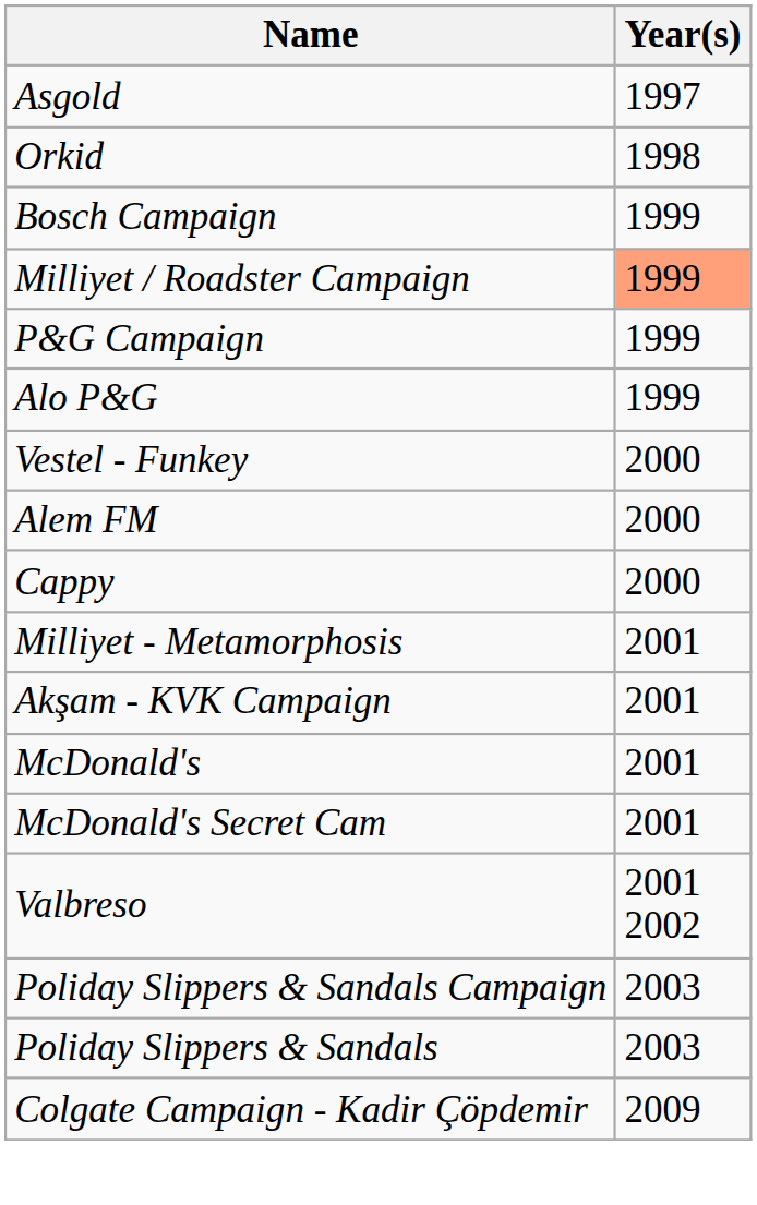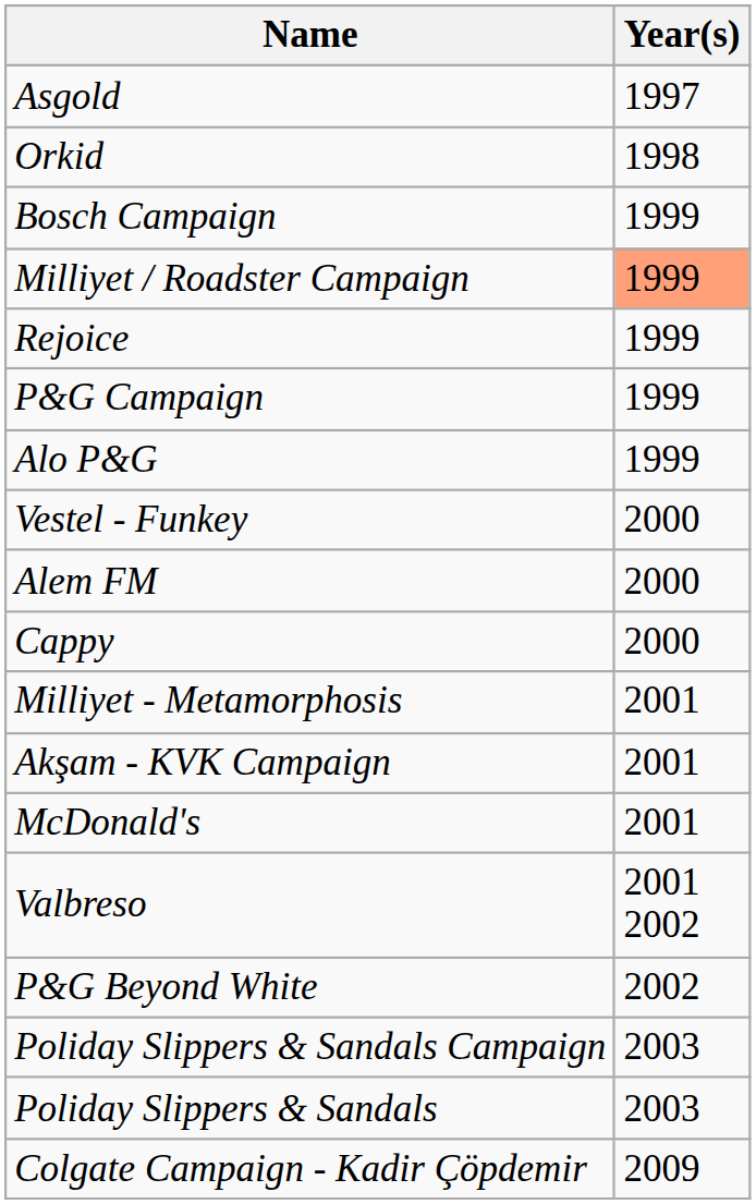 <table class="wikitable sortable mw-collapsible">
 <tr>
 <th>Name</th>
 <th>Year(s)</th>
 </tr>
 <tr>
 <td><em>Asgold</em></td>
 <td>1997</td>
 </tr>
 <tr>
 <td><em>Orkid</em></td>
 <td>1998</td>
 </tr>
 <tr>
 <td><em>Bosch Campaign</em></td>
 <td>1999</td>
 </tr>
 <tr>
 <td><em>Milliyet / Roadster Campaign</em></td>
 <td style="background: lightsalmon;">1999</td>
+</tr>
+<tr>
+<td><em>Rejoice</em></td>
+<td>1999</td>
 </tr>
 <tr>
 <td><em>P&G Campaign</em></td>
 <td>1999</td>
 </tr>
 <tr>
 <td><em>Alo P&G</em></td>
 <td>1999</td>
 </tr>
 <tr>
 <td><em>Vestel - Funkey</em></td>
 <td>2000</td>
 </tr>
 <tr>
 <td><em>Alem FM</em></td>
 <td>2000</td>
 </tr>
 <tr>
 <td><em>Cappy</em></td>
 <td>2000</td>
 </tr>
 <tr>
 <td><em>Milliyet - Metamorphosis</em></td>
 <td>2001</td>
 </tr>
 <tr>
 <td><em>Akşam - KVK Campaign</em></td>
 <td>2001</td>
 </tr>
 <tr>
 <td><em>McDonald's</em></td>
 <td>2001</td>
 </tr>
 <tr>
-<td><em>McDonald's Secret Cam</em></td>
-<td>2001</td>
+<td><em>Valbreso</em></td>
+<td>2001<br>2002</td>
 </tr>
 <tr>
-<td><em>Valbreso</em></td>
-<td>2001<br>2002</td>
+<td><em>P&G Beyond White</em></td>
+<td>2002</td>
 </tr>
 <tr>
 <td><em>Poliday Slippers & Sandals Campaign</em></td>
 <td>2003</td>
 </tr>
 <tr>
 <td><em>Poliday Slippers & Sandals</em></td>
 <td>2003</td>
 </tr>
 <tr>
 <td><em>Colgate Campaign - Kadir Çöpdemir</em></td>
 <td>2009</td>
 </tr>
 </table>
